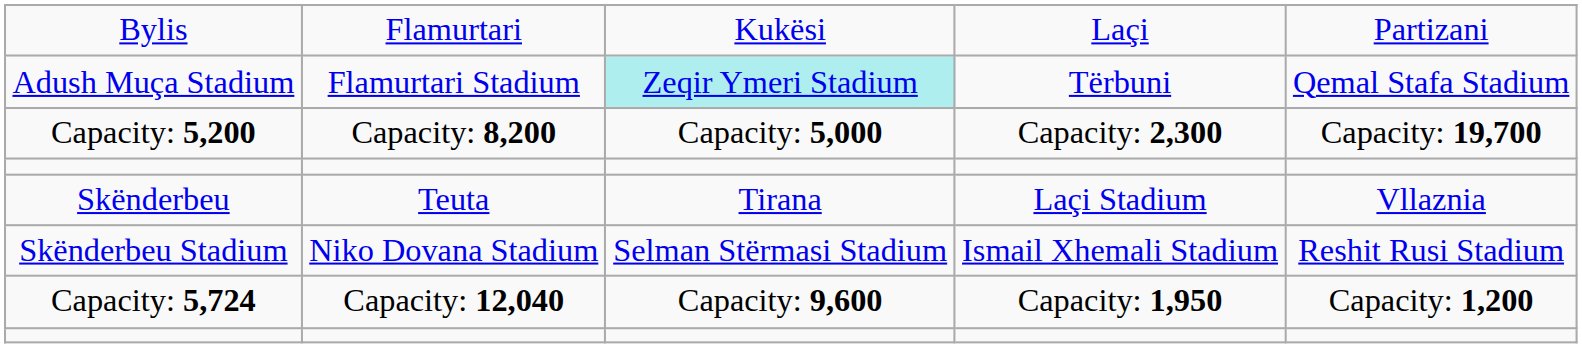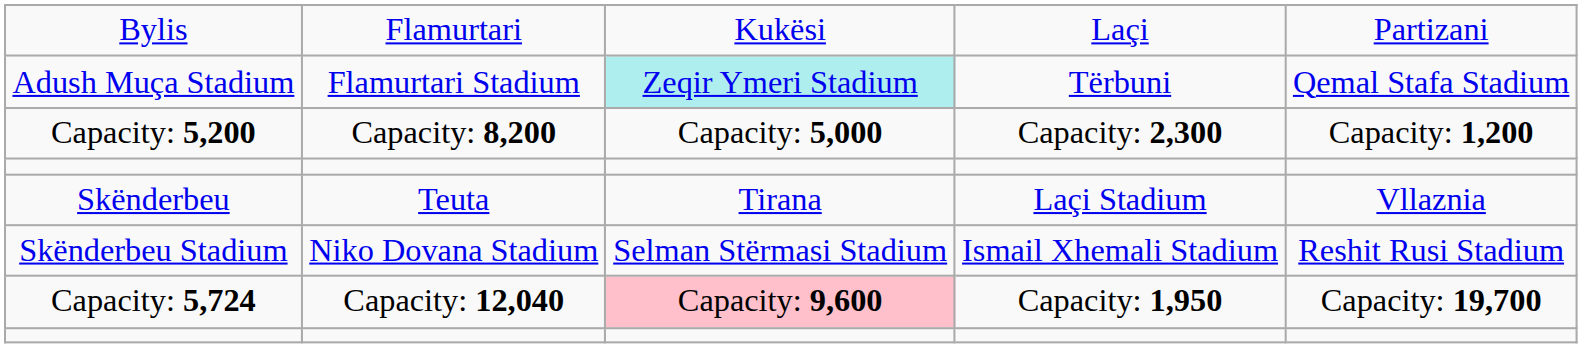 <table class="wikitable" style="text-align:center">
 <tr>
 <td><a href='#'>Bylis</a></td>
 <td><a href='#'>Flamurtari</a></td>
 <td><a href='#'>Kukësi</a></td>
 <td><a href='#'>Laçi</a></td>
 <td><a href='#'>Partizani</a></td>
 </tr>
 <tr>
 <td><a href='#'>Adush Muça Stadium</a></td>
 <td><a href='#'>Flamurtari Stadium</a></td>
 <td style="background: paleturquoise;"><a href='#'>Zeqir Ymeri Stadium</a></td>
 <td><a href='#'>Tërbuni</a></td>
 <td><a href='#'>Qemal Stafa Stadium</a></td>
 </tr>
 <tr>
 <td>Capacity: <strong>5,200</strong></td>
 <td>Capacity: <strong>8,200</strong></td>
 <td>Capacity: <strong>5,000</strong></td>
 <td>Capacity: <strong>2,300</strong></td>
-<td>Capacity: <strong>19,700</strong></td>
+<td>Capacity: <strong>1,200</strong></td>
 </tr>
 <tr>
 <td></td>
 <td></td>
 <td></td>
 <td></td>
 <td></td>
 </tr>
 <tr>
 <td><a href='#'>Skënderbeu</a></td>
 <td><a href='#'>Teuta</a></td>
 <td><a href='#'>Tirana</a></td>
 <td><a href='#'>Laçi Stadium</a></td>
 <td><a href='#'>Vllaznia</a></td>
 </tr>
 <tr>
 <td><a href='#'>Skënderbeu Stadium</a></td>
 <td><a href='#'>Niko Dovana Stadium</a></td>
 <td><a href='#'>Selman Stërmasi Stadium</a></td>
 <td><a href='#'>Ismail Xhemali Stadium</a></td>
 <td><a href='#'>Reshit Rusi Stadium</a></td>
 </tr>
 <tr>
 <td>Capacity: <strong>5,724</strong></td>
 <td>Capacity: <strong>12,040</strong></td>
-<td>Capacity: <strong>9,600</strong></td>
+<td style="background: pink;">Capacity: <strong>9,600</strong></td>
 <td>Capacity: <strong>1,950</strong></td>
-<td>Capacity: <strong>1,200</strong></td>
+<td>Capacity: <strong>19,700</strong></td>
 </tr>
 <tr>
 <td></td>
 <td></td>
 <td></td>
 <td></td>
 <td></td>
 </tr>
 </table>
